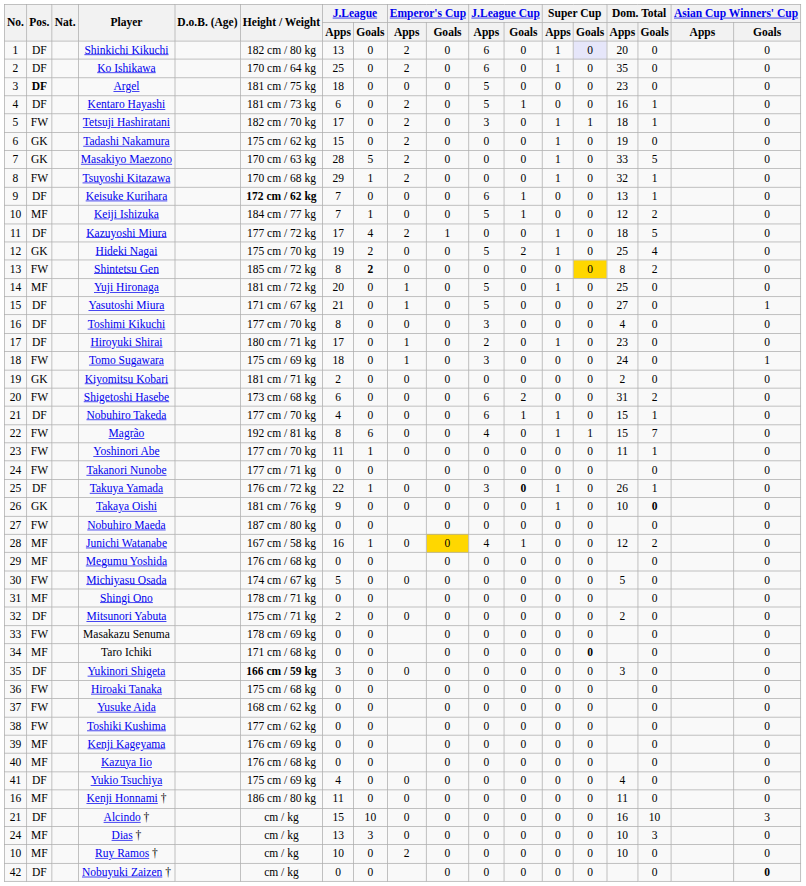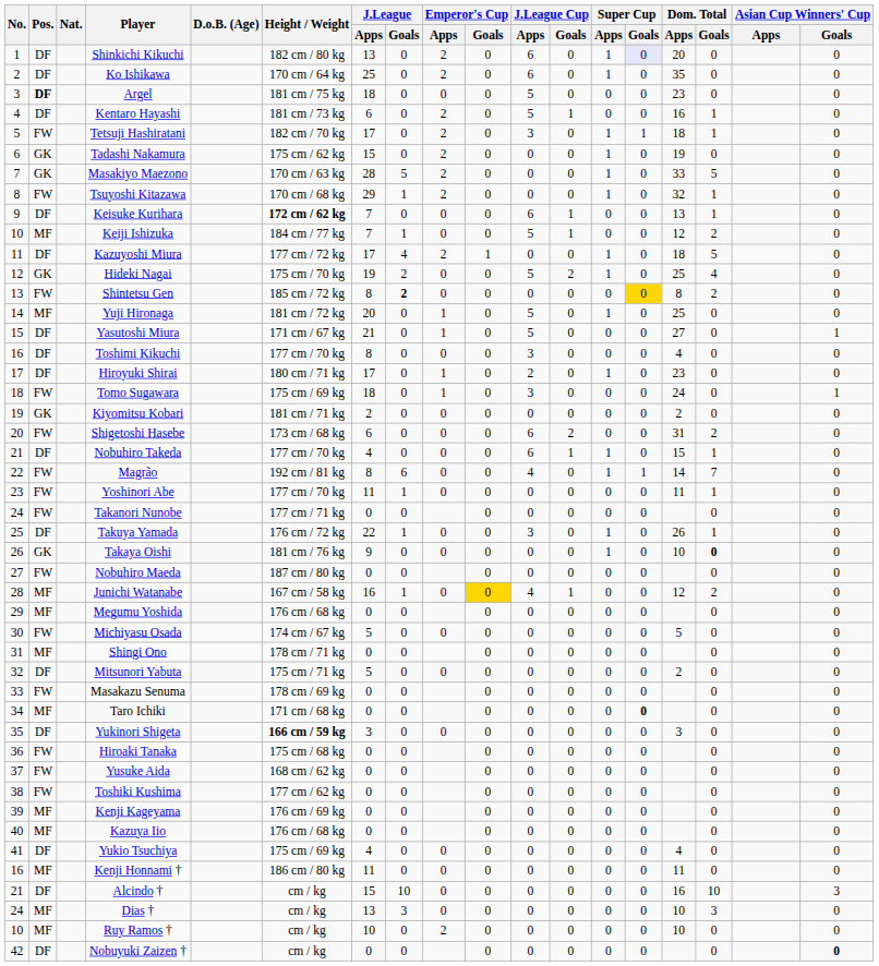 <table class="wikitable" style="text-align:center;">
 <tr>
 <th rowspan="2">No.</th>
 <th rowspan="2">Pos.</th>
 <th rowspan="2">Nat.</th>
 <th rowspan="2">Player</th>
 <th rowspan="2">D.o.B. (Age)</th>
 <th rowspan="2">Height / Weight</th>
 <th colspan="2"><a href='#'>J.League</a></th>
 <th colspan="2"><a href='#'>Emperor's Cup</a></th>
 <th colspan="2"><a href='#'>J.League Cup</a></th>
 <th colspan="2">Super Cup</th>
 <th colspan="2">Dom. Total</th>
 <th colspan="2"><a href='#'>Asian Cup Winners' Cup</a></th>
 </tr>
 <tr>
 <th>Apps</th>
 <th>Goals</th>
 <th>Apps</th>
 <th>Goals</th>
 <th>Apps</th>
 <th>Goals</th>
 <th>Apps</th>
 <th>Goals</th>
 <th>Apps</th>
 <th>Goals</th>
 <th>Apps</th>
 <th>Goals</th>
 </tr>
 <tr>
 <td>1</td>
 <td>DF</td>
 <td></td>
 <td><a href='#'>Shinkichi Kikuchi</a></td>
 <td></td>
 <td>182 cm / 80 kg</td>
 <td>13</td>
 <td>0</td>
 <td>2</td>
 <td>0</td>
 <td>6</td>
 <td>0</td>
 <td>1</td>
 <td style="background: lavender;">0</td>
 <td>20</td>
 <td>0</td>
 <td></td>
 <td>0</td>
 </tr>
 <tr>
 <td>2</td>
 <td>DF</td>
 <td></td>
 <td><a href='#'>Ko Ishikawa</a></td>
 <td></td>
 <td>170 cm / 64 kg</td>
 <td>25</td>
 <td>0</td>
 <td>2</td>
 <td>0</td>
 <td>6</td>
 <td>0</td>
 <td>1</td>
 <td>0</td>
 <td>35</td>
 <td>0</td>
 <td></td>
 <td>0</td>
 </tr>
 <tr>
 <td>3</td>
 <td><strong>DF</strong></td>
 <td></td>
 <td><a href='#'>Argel</a></td>
 <td></td>
 <td>181 cm / 75 kg</td>
 <td>18</td>
 <td>0</td>
 <td>0</td>
 <td>0</td>
 <td>5</td>
 <td>0</td>
 <td>0</td>
 <td>0</td>
 <td>23</td>
 <td>0</td>
 <td></td>
 <td>0</td>
 </tr>
 <tr>
 <td>4</td>
 <td>DF</td>
 <td></td>
 <td><a href='#'>Kentaro Hayashi</a></td>
 <td></td>
 <td>181 cm / 73 kg</td>
 <td>6</td>
 <td>0</td>
 <td>2</td>
 <td>0</td>
 <td>5</td>
 <td>1</td>
 <td>0</td>
 <td>0</td>
 <td>16</td>
 <td>1</td>
 <td></td>
 <td>0</td>
 </tr>
 <tr>
 <td>5</td>
 <td>FW</td>
 <td></td>
 <td><a href='#'>Tetsuji Hashiratani</a></td>
 <td></td>
 <td>182 cm / 70 kg</td>
 <td>17</td>
 <td>0</td>
 <td>2</td>
 <td>0</td>
 <td>3</td>
 <td>0</td>
 <td>1</td>
 <td>1</td>
 <td>18</td>
 <td>1</td>
 <td></td>
 <td>0</td>
 </tr>
 <tr>
 <td>6</td>
 <td>GK</td>
 <td></td>
 <td><a href='#'>Tadashi Nakamura</a></td>
 <td></td>
 <td>175 cm / 62 kg</td>
 <td>15</td>
 <td>0</td>
 <td>2</td>
 <td>0</td>
 <td>0</td>
 <td>0</td>
 <td>1</td>
 <td>0</td>
 <td>19</td>
 <td>0</td>
 <td></td>
 <td>0</td>
 </tr>
 <tr>
 <td>7</td>
 <td>GK</td>
 <td></td>
 <td><a href='#'>Masakiyo Maezono</a></td>
 <td></td>
 <td>170 cm / 63 kg</td>
 <td>28</td>
 <td>5</td>
 <td>2</td>
 <td>0</td>
 <td>0</td>
 <td>0</td>
 <td>1</td>
 <td>0</td>
 <td>33</td>
 <td>5</td>
 <td></td>
 <td>0</td>
 </tr>
 <tr>
 <td>8</td>
 <td>FW</td>
 <td></td>
 <td><a href='#'>Tsuyoshi Kitazawa</a></td>
 <td></td>
 <td>170 cm / 68 kg</td>
 <td>29</td>
 <td>1</td>
 <td>2</td>
 <td>0</td>
 <td>0</td>
 <td>0</td>
 <td>1</td>
 <td>0</td>
 <td>32</td>
 <td>1</td>
 <td></td>
 <td>0</td>
 </tr>
 <tr>
 <td>9</td>
 <td>DF</td>
 <td></td>
 <td><a href='#'>Keisuke Kurihara</a></td>
 <td></td>
 <td><strong>172 cm / 62 kg</strong></td>
 <td>7</td>
 <td>0</td>
 <td>0</td>
 <td>0</td>
 <td>6</td>
 <td>1</td>
 <td>0</td>
 <td>0</td>
 <td>13</td>
 <td>1</td>
 <td></td>
 <td>0</td>
 </tr>
 <tr>
 <td>10</td>
 <td>MF</td>
 <td></td>
 <td><a href='#'>Keiji Ishizuka</a></td>
 <td></td>
 <td>184 cm / 77 kg</td>
 <td>7</td>
 <td>1</td>
 <td>0</td>
 <td>0</td>
 <td>5</td>
 <td>1</td>
 <td>0</td>
 <td>0</td>
 <td>12</td>
 <td>2</td>
 <td></td>
 <td>0</td>
 </tr>
 <tr>
 <td>11</td>
 <td>DF</td>
 <td></td>
 <td><a href='#'>Kazuyoshi Miura</a></td>
 <td></td>
 <td>177 cm / 72 kg</td>
 <td>17</td>
 <td>4</td>
 <td>2</td>
 <td>1</td>
 <td>0</td>
 <td>0</td>
 <td>1</td>
 <td>0</td>
 <td>18</td>
 <td>5</td>
 <td></td>
 <td>0</td>
 </tr>
 <tr>
 <td>12</td>
 <td>GK</td>
 <td></td>
 <td><a href='#'>Hideki Nagai</a></td>
 <td></td>
 <td>175 cm / 70 kg</td>
 <td>19</td>
 <td>2</td>
 <td>0</td>
 <td>0</td>
 <td>5</td>
 <td>2</td>
 <td>1</td>
 <td>0</td>
 <td>25</td>
 <td>4</td>
 <td></td>
 <td>0</td>
 </tr>
 <tr>
 <td>13</td>
 <td>FW</td>
 <td></td>
 <td><a href='#'>Shintetsu Gen</a></td>
 <td></td>
 <td>185 cm / 72 kg</td>
 <td>8</td>
 <td><strong>2</strong></td>
 <td>0</td>
 <td>0</td>
 <td>0</td>
 <td>0</td>
 <td>0</td>
 <td style="background: gold;">0</td>
 <td>8</td>
 <td>2</td>
 <td></td>
 <td>0</td>
 </tr>
 <tr>
 <td>14</td>
 <td>MF</td>
 <td></td>
 <td><a href='#'>Yuji Hironaga</a></td>
 <td></td>
 <td>181 cm / 72 kg</td>
 <td>20</td>
 <td>0</td>
 <td>1</td>
 <td>0</td>
 <td>5</td>
 <td>0</td>
 <td>1</td>
 <td>0</td>
 <td>25</td>
 <td>0</td>
 <td></td>
 <td>0</td>
 </tr>
 <tr>
 <td>15</td>
 <td>DF</td>
 <td></td>
 <td><a href='#'>Yasutoshi Miura</a></td>
 <td></td>
 <td>171 cm / 67 kg</td>
 <td>21</td>
 <td>0</td>
 <td>1</td>
 <td>0</td>
 <td>5</td>
 <td>0</td>
 <td>0</td>
 <td>0</td>
 <td>27</td>
 <td>0</td>
 <td></td>
 <td>1</td>
 </tr>
 <tr>
 <td>16</td>
 <td>DF</td>
 <td></td>
 <td><a href='#'>Toshimi Kikuchi</a></td>
 <td></td>
 <td>177 cm / 70 kg</td>
 <td>8</td>
 <td>0</td>
 <td>0</td>
 <td>0</td>
 <td>3</td>
 <td>0</td>
 <td>0</td>
 <td>0</td>
 <td>4</td>
 <td>0</td>
 <td></td>
 <td>0</td>
 </tr>
 <tr>
 <td>17</td>
 <td>DF</td>
 <td></td>
 <td><a href='#'>Hiroyuki Shirai</a></td>
 <td></td>
 <td>180 cm / 71 kg</td>
 <td>17</td>
 <td>0</td>
 <td>1</td>
 <td>0</td>
 <td>2</td>
 <td>0</td>
 <td>1</td>
 <td>0</td>
 <td>23</td>
 <td>0</td>
 <td></td>
 <td>0</td>
 </tr>
 <tr>
 <td>18</td>
 <td>FW</td>
 <td></td>
 <td><a href='#'>Tomo Sugawara</a></td>
 <td></td>
 <td>175 cm / 69 kg</td>
 <td>18</td>
 <td>0</td>
 <td>1</td>
 <td>0</td>
 <td>3</td>
 <td>0</td>
 <td>0</td>
 <td>0</td>
 <td>24</td>
 <td>0</td>
 <td></td>
 <td>1</td>
 </tr>
 <tr>
 <td>19</td>
 <td>GK</td>
 <td></td>
 <td><a href='#'>Kiyomitsu Kobari</a></td>
 <td></td>
 <td>181 cm / 71 kg</td>
 <td>2</td>
 <td>0</td>
 <td>0</td>
 <td>0</td>
 <td>0</td>
 <td>0</td>
 <td>0</td>
 <td>0</td>
 <td>2</td>
 <td>0</td>
 <td></td>
 <td>0</td>
 </tr>
 <tr>
 <td>20</td>
 <td>FW</td>
 <td></td>
 <td><a href='#'>Shigetoshi Hasebe</a></td>
 <td></td>
 <td>173 cm / 68 kg</td>
 <td>6</td>
 <td>0</td>
 <td>0</td>
 <td>0</td>
 <td>6</td>
 <td>2</td>
 <td>0</td>
 <td>0</td>
 <td>31</td>
 <td>2</td>
 <td></td>
 <td>0</td>
 </tr>
 <tr>
 <td>21</td>
 <td>DF</td>
 <td></td>
 <td><a href='#'>Nobuhiro Takeda</a></td>
 <td></td>
 <td>177 cm / 70 kg</td>
 <td>4</td>
 <td>0</td>
 <td>0</td>
 <td>0</td>
 <td>6</td>
 <td>1</td>
 <td>1</td>
 <td>0</td>
 <td>15</td>
 <td>1</td>
 <td></td>
 <td>0</td>
 </tr>
 <tr>
 <td>22</td>
 <td>FW</td>
 <td></td>
 <td><a href='#'>Magrão</a></td>
 <td></td>
 <td>192 cm / 81 kg</td>
 <td>8</td>
 <td>6</td>
 <td>0</td>
 <td>0</td>
 <td>4</td>
 <td>0</td>
 <td>1</td>
 <td>1</td>
-<td>15</td>
+<td>14</td>
 <td>7</td>
 <td></td>
 <td>0</td>
 </tr>
 <tr>
 <td>23</td>
 <td>FW</td>
 <td></td>
 <td><a href='#'>Yoshinori Abe</a></td>
 <td></td>
 <td>177 cm / 70 kg</td>
 <td>11</td>
 <td>1</td>
 <td>0</td>
 <td>0</td>
 <td>0</td>
 <td>0</td>
 <td>0</td>
 <td>0</td>
 <td>11</td>
 <td>1</td>
 <td></td>
 <td>0</td>
 </tr>
 <tr>
 <td>24</td>
 <td>FW</td>
 <td></td>
 <td><a href='#'>Takanori Nunobe</a></td>
 <td></td>
 <td>177 cm / 71 kg</td>
 <td>0</td>
 <td>0</td>
 <td></td>
 <td>0</td>
 <td>0</td>
 <td>0</td>
 <td>0</td>
 <td>0</td>
 <td></td>
 <td>0</td>
 <td></td>
 <td>0</td>
 </tr>
 <tr>
 <td>25</td>
 <td>DF</td>
 <td></td>
 <td><a href='#'>Takuya Yamada</a></td>
 <td></td>
 <td>176 cm / 72 kg</td>
 <td>22</td>
 <td>1</td>
 <td>0</td>
 <td>0</td>
 <td>3</td>
-<td><strong>0</strong></td>
+<td>0</td>
 <td>1</td>
 <td>0</td>
 <td>26</td>
 <td>1</td>
 <td></td>
 <td>0</td>
 </tr>
 <tr>
 <td>26</td>
 <td>GK</td>
 <td></td>
 <td><a href='#'>Takaya Oishi</a></td>
 <td></td>
 <td>181 cm / 76 kg</td>
 <td>9</td>
 <td>0</td>
 <td>0</td>
 <td>0</td>
 <td>0</td>
 <td>0</td>
 <td>1</td>
 <td>0</td>
 <td>10</td>
 <td><strong>0</strong></td>
 <td></td>
 <td>0</td>
 </tr>
 <tr>
 <td>27</td>
 <td>FW</td>
 <td></td>
 <td><a href='#'>Nobuhiro Maeda</a></td>
 <td></td>
 <td>187 cm / 80 kg</td>
 <td>0</td>
 <td>0</td>
 <td></td>
 <td>0</td>
 <td>0</td>
 <td>0</td>
 <td>0</td>
 <td>0</td>
 <td></td>
 <td>0</td>
 <td></td>
 <td>0</td>
 </tr>
 <tr>
 <td>28</td>
 <td>MF</td>
 <td></td>
 <td><a href='#'>Junichi Watanabe</a></td>
 <td></td>
 <td>167 cm / 58 kg</td>
 <td>16</td>
 <td>1</td>
 <td>0</td>
 <td style="background: gold;">0</td>
 <td>4</td>
 <td>1</td>
 <td>0</td>
 <td>0</td>
 <td>12</td>
 <td>2</td>
 <td></td>
 <td>0</td>
 </tr>
 <tr>
 <td>29</td>
 <td>MF</td>
 <td></td>
 <td><a href='#'>Megumu Yoshida</a></td>
 <td></td>
 <td>176 cm / 68 kg</td>
 <td>0</td>
 <td>0</td>
 <td></td>
 <td>0</td>
 <td>0</td>
 <td>0</td>
 <td>0</td>
 <td>0</td>
 <td></td>
 <td>0</td>
 <td></td>
 <td>0</td>
 </tr>
 <tr>
 <td>30</td>
 <td>FW</td>
 <td></td>
 <td><a href='#'>Michiyasu Osada</a></td>
 <td></td>
 <td>174 cm / 67 kg</td>
 <td>5</td>
 <td>0</td>
 <td>0</td>
 <td>0</td>
 <td>0</td>
 <td>0</td>
 <td>0</td>
 <td>0</td>
 <td>5</td>
 <td>0</td>
 <td></td>
 <td>0</td>
 </tr>
 <tr>
 <td>31</td>
 <td>MF</td>
 <td></td>
 <td><a href='#'>Shingi Ono</a></td>
 <td></td>
 <td>178 cm / 71 kg</td>
 <td>0</td>
 <td>0</td>
 <td></td>
 <td>0</td>
 <td>0</td>
 <td>0</td>
 <td>0</td>
 <td>0</td>
 <td></td>
 <td>0</td>
 <td></td>
 <td>0</td>
 </tr>
 <tr>
 <td>32</td>
 <td>DF</td>
 <td></td>
 <td><a href='#'>Mitsunori Yabuta</a></td>
 <td></td>
 <td>175 cm / 71 kg</td>
-<td>2</td>
+<td>5</td>
 <td>0</td>
 <td>0</td>
 <td>0</td>
 <td>0</td>
 <td>0</td>
 <td>0</td>
 <td>0</td>
 <td>2</td>
 <td>0</td>
 <td></td>
 <td>0</td>
 </tr>
 <tr>
 <td>33</td>
 <td>FW</td>
 <td></td>
 <td>Masakazu Senuma</td>
 <td></td>
 <td>178 cm / 69 kg</td>
 <td>0</td>
 <td>0</td>
 <td></td>
 <td>0</td>
 <td>0</td>
 <td>0</td>
 <td>0</td>
 <td>0</td>
 <td></td>
 <td>0</td>
 <td></td>
 <td>0</td>
 </tr>
 <tr>
 <td>34</td>
 <td>MF</td>
 <td></td>
 <td>Taro Ichiki</td>
 <td></td>
 <td>171 cm / 68 kg</td>
 <td>0</td>
 <td>0</td>
 <td></td>
 <td>0</td>
 <td>0</td>
 <td>0</td>
 <td>0</td>
 <td><strong>0</strong></td>
 <td></td>
 <td>0</td>
 <td></td>
 <td>0</td>
 </tr>
 <tr>
 <td>35</td>
 <td>DF</td>
 <td></td>
 <td><a href='#'>Yukinori Shigeta</a></td>
 <td></td>
 <td><strong>166 cm / 59 kg</strong></td>
 <td>3</td>
 <td>0</td>
 <td>0</td>
 <td>0</td>
 <td>0</td>
 <td>0</td>
 <td>0</td>
 <td>0</td>
 <td>3</td>
 <td>0</td>
 <td></td>
 <td>0</td>
 </tr>
 <tr>
 <td>36</td>
 <td>FW</td>
 <td></td>
 <td><a href='#'>Hiroaki Tanaka</a></td>
 <td></td>
 <td>175 cm / 68 kg</td>
 <td>0</td>
 <td>0</td>
 <td></td>
 <td>0</td>
 <td>0</td>
 <td>0</td>
 <td>0</td>
 <td>0</td>
 <td></td>
 <td>0</td>
 <td></td>
 <td>0</td>
 </tr>
 <tr>
 <td>37</td>
 <td>FW</td>
 <td></td>
 <td><a href='#'>Yusuke Aida</a></td>
 <td></td>
 <td>168 cm / 62 kg</td>
 <td>0</td>
 <td>0</td>
 <td></td>
 <td>0</td>
 <td>0</td>
 <td>0</td>
 <td>0</td>
 <td>0</td>
 <td></td>
 <td>0</td>
 <td></td>
 <td>0</td>
 </tr>
 <tr>
 <td>38</td>
 <td>FW</td>
 <td></td>
 <td><a href='#'>Toshiki Kushima</a></td>
 <td></td>
 <td>177 cm / 62 kg</td>
 <td>0</td>
 <td>0</td>
 <td></td>
 <td>0</td>
 <td>0</td>
 <td>0</td>
 <td>0</td>
 <td>0</td>
 <td></td>
 <td>0</td>
 <td></td>
 <td>0</td>
 </tr>
 <tr>
 <td>39</td>
 <td>MF</td>
 <td></td>
 <td><a href='#'>Kenji Kageyama</a></td>
 <td></td>
 <td>176 cm / 69 kg</td>
 <td>0</td>
 <td>0</td>
 <td></td>
 <td>0</td>
 <td>0</td>
 <td>0</td>
 <td>0</td>
 <td>0</td>
 <td></td>
 <td>0</td>
 <td></td>
 <td>0</td>
 </tr>
 <tr>
 <td>40</td>
 <td>MF</td>
 <td></td>
 <td><a href='#'>Kazuya Iio</a></td>
 <td></td>
 <td>176 cm / 68 kg</td>
 <td>0</td>
 <td>0</td>
 <td></td>
 <td>0</td>
 <td>0</td>
 <td>0</td>
 <td>0</td>
 <td>0</td>
 <td></td>
 <td>0</td>
 <td></td>
 <td>0</td>
 </tr>
 <tr>
 <td>41</td>
 <td>DF</td>
 <td></td>
 <td><a href='#'>Yukio Tsuchiya</a></td>
 <td></td>
 <td>175 cm / 69 kg</td>
 <td>4</td>
 <td>0</td>
 <td>0</td>
 <td>0</td>
 <td>0</td>
 <td>0</td>
 <td>0</td>
 <td>0</td>
 <td>4</td>
 <td>0</td>
 <td></td>
 <td>0</td>
 </tr>
 <tr>
 <td>16</td>
 <td>MF</td>
 <td></td>
 <td><a href='#'>Kenji Honnami</a> †</td>
 <td></td>
 <td>186 cm / 80 kg</td>
 <td>11</td>
 <td>0</td>
 <td>0</td>
 <td>0</td>
 <td>0</td>
 <td>0</td>
 <td>0</td>
 <td>0</td>
 <td>11</td>
 <td>0</td>
 <td></td>
 <td>0</td>
 </tr>
 <tr>
 <td>21</td>
 <td>DF</td>
 <td></td>
 <td><a href='#'>Alcindo</a> †</td>
 <td></td>
 <td>cm / kg</td>
 <td>15</td>
 <td>10</td>
 <td>0</td>
 <td>0</td>
 <td>0</td>
 <td>0</td>
 <td>0</td>
 <td>0</td>
 <td>16</td>
 <td>10</td>
 <td></td>
 <td>3</td>
 </tr>
 <tr>
 <td>24</td>
 <td>MF</td>
 <td></td>
 <td><a href='#'>Dias</a> †</td>
 <td></td>
 <td>cm / kg</td>
 <td>13</td>
 <td>3</td>
 <td>0</td>
 <td>0</td>
 <td>0</td>
 <td>0</td>
 <td>0</td>
 <td>0</td>
 <td>10</td>
 <td>3</td>
 <td></td>
 <td>0</td>
 </tr>
 <tr>
 <td>10</td>
 <td>MF</td>
 <td></td>
 <td><a href='#'>Ruy Ramos</a> †</td>
 <td></td>
 <td>cm / kg</td>
 <td>10</td>
 <td>0</td>
 <td>2</td>
 <td>0</td>
 <td>0</td>
 <td>0</td>
 <td>0</td>
 <td>0</td>
 <td>10</td>
 <td>0</td>
 <td></td>
 <td>0</td>
 </tr>
 <tr>
 <td>42</td>
 <td>DF</td>
 <td></td>
 <td><a href='#'>Nobuyuki Zaizen</a> †</td>
 <td></td>
 <td>cm / kg</td>
 <td>0</td>
 <td>0</td>
 <td></td>
 <td>0</td>
 <td>0</td>
 <td>0</td>
 <td>0</td>
 <td>0</td>
 <td></td>
 <td>0</td>
 <td></td>
 <td><strong>0</strong></td>
 </tr>
 </table>
